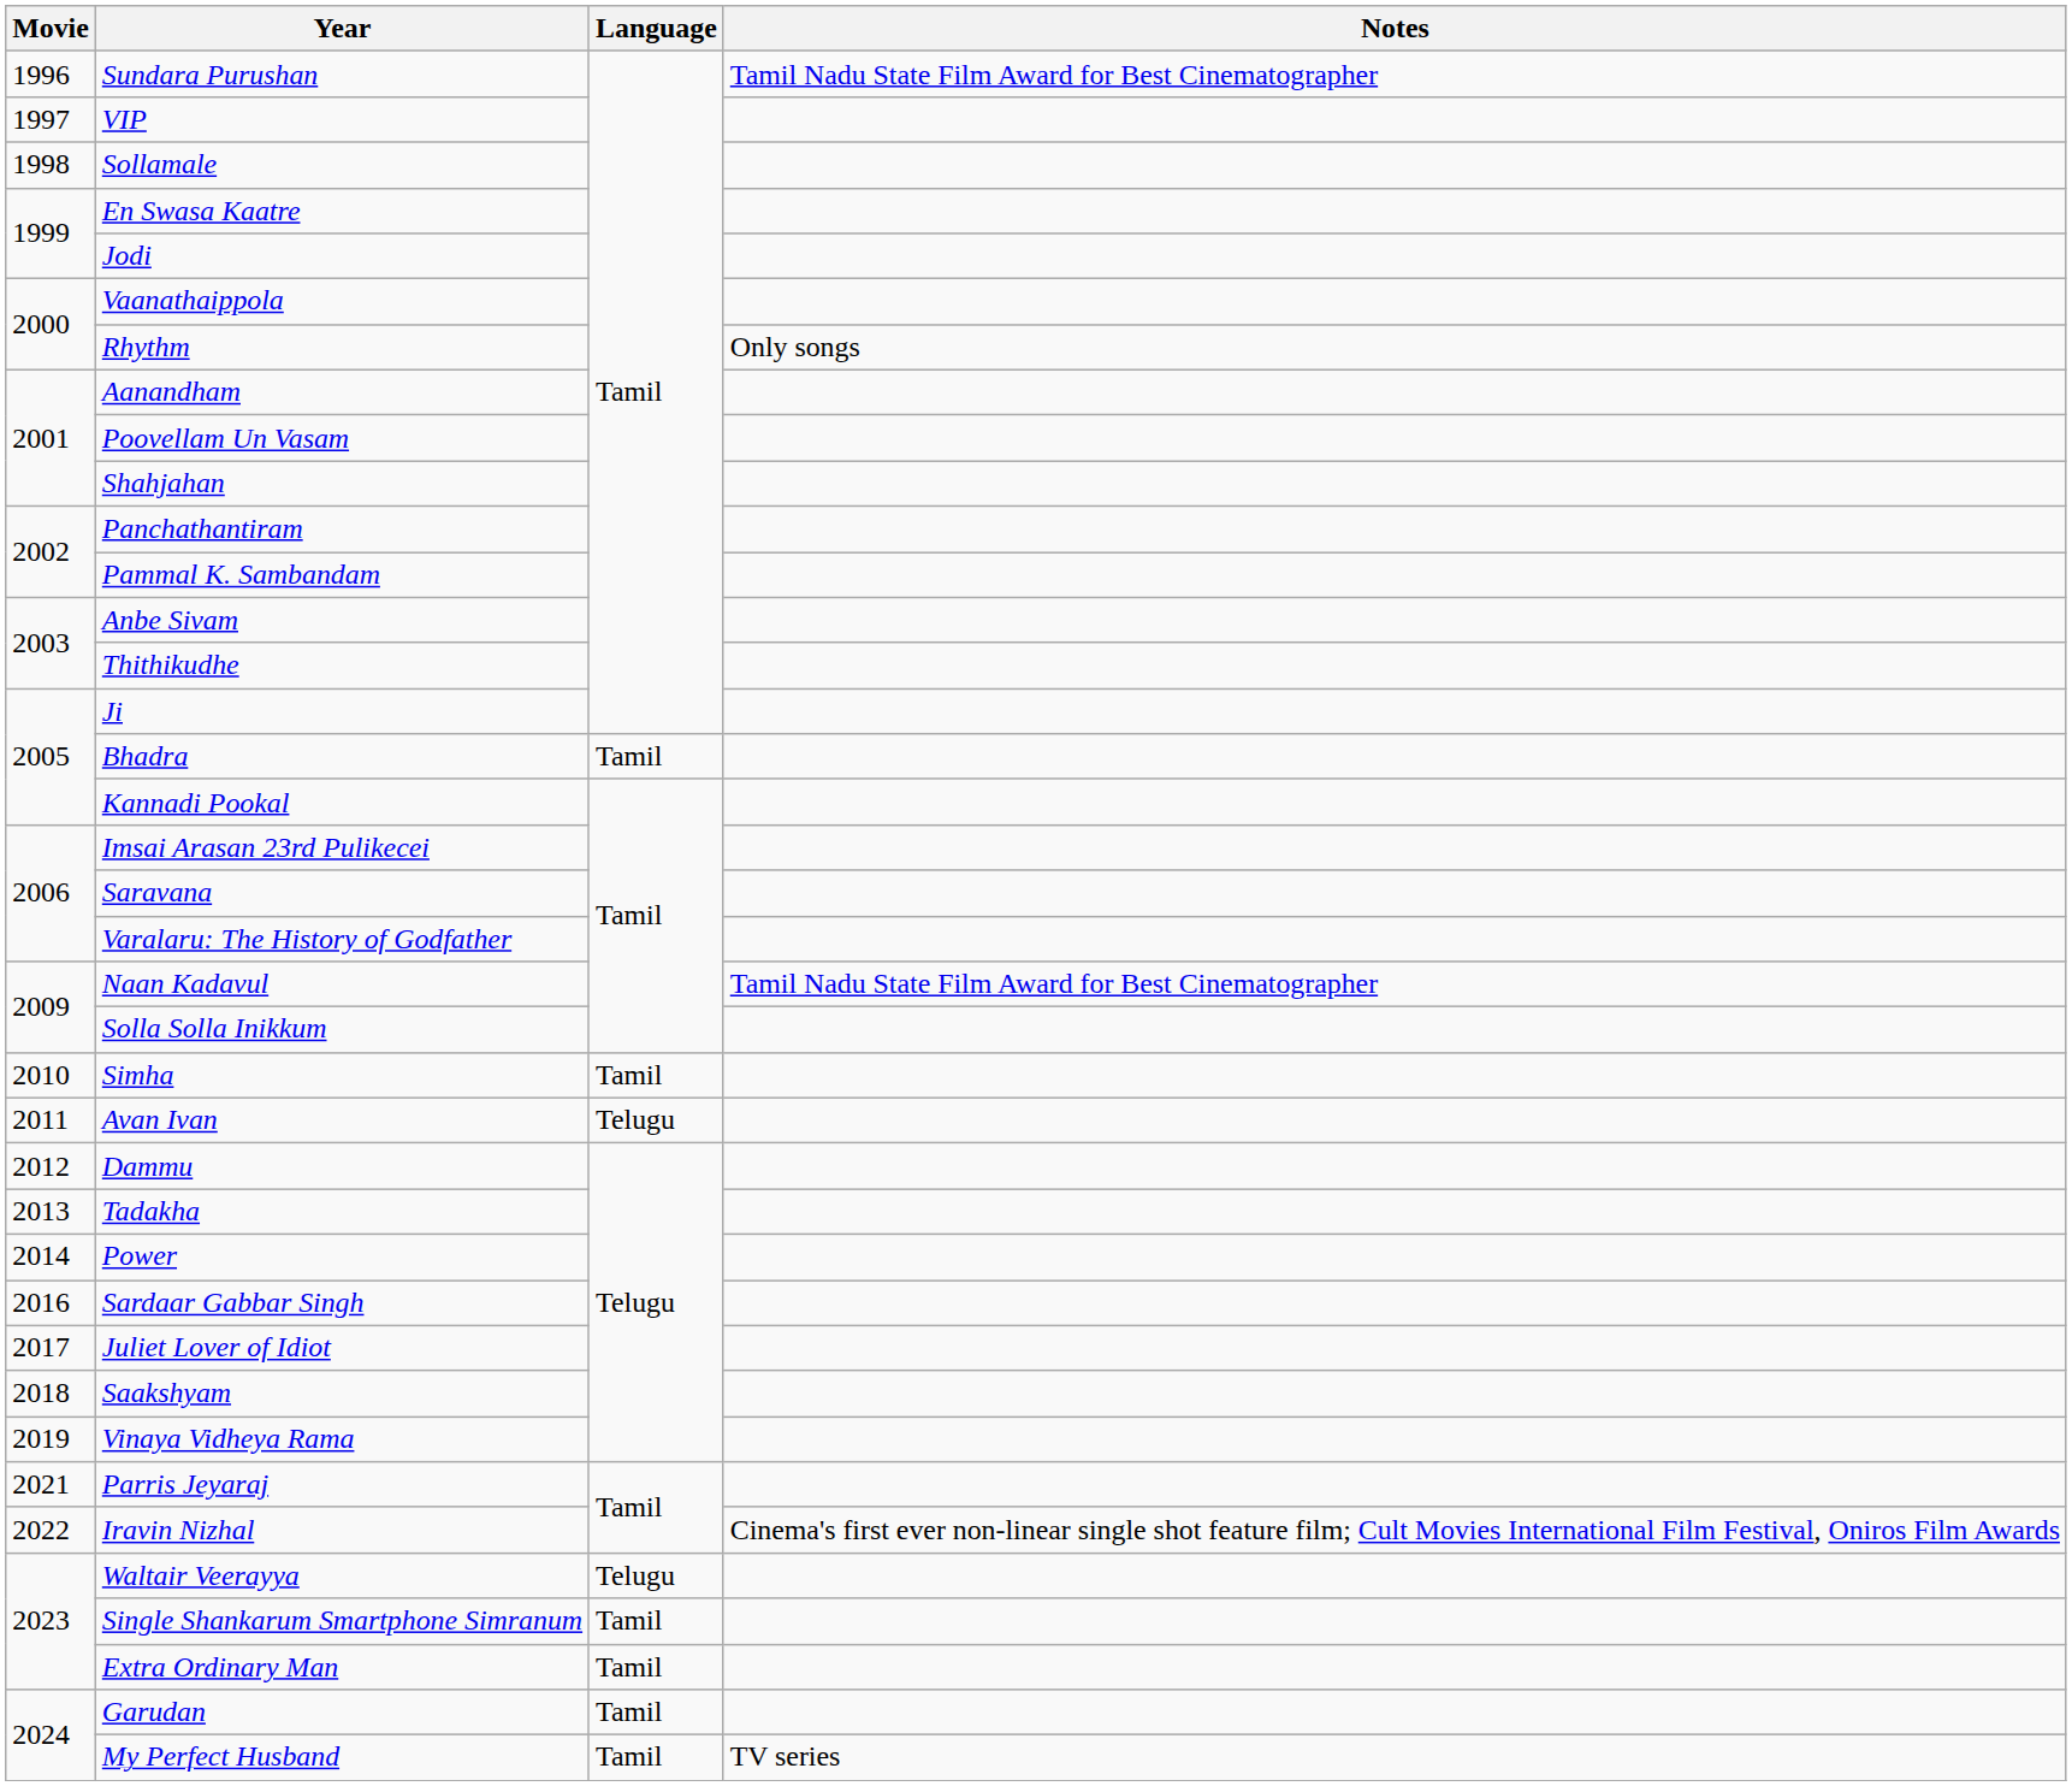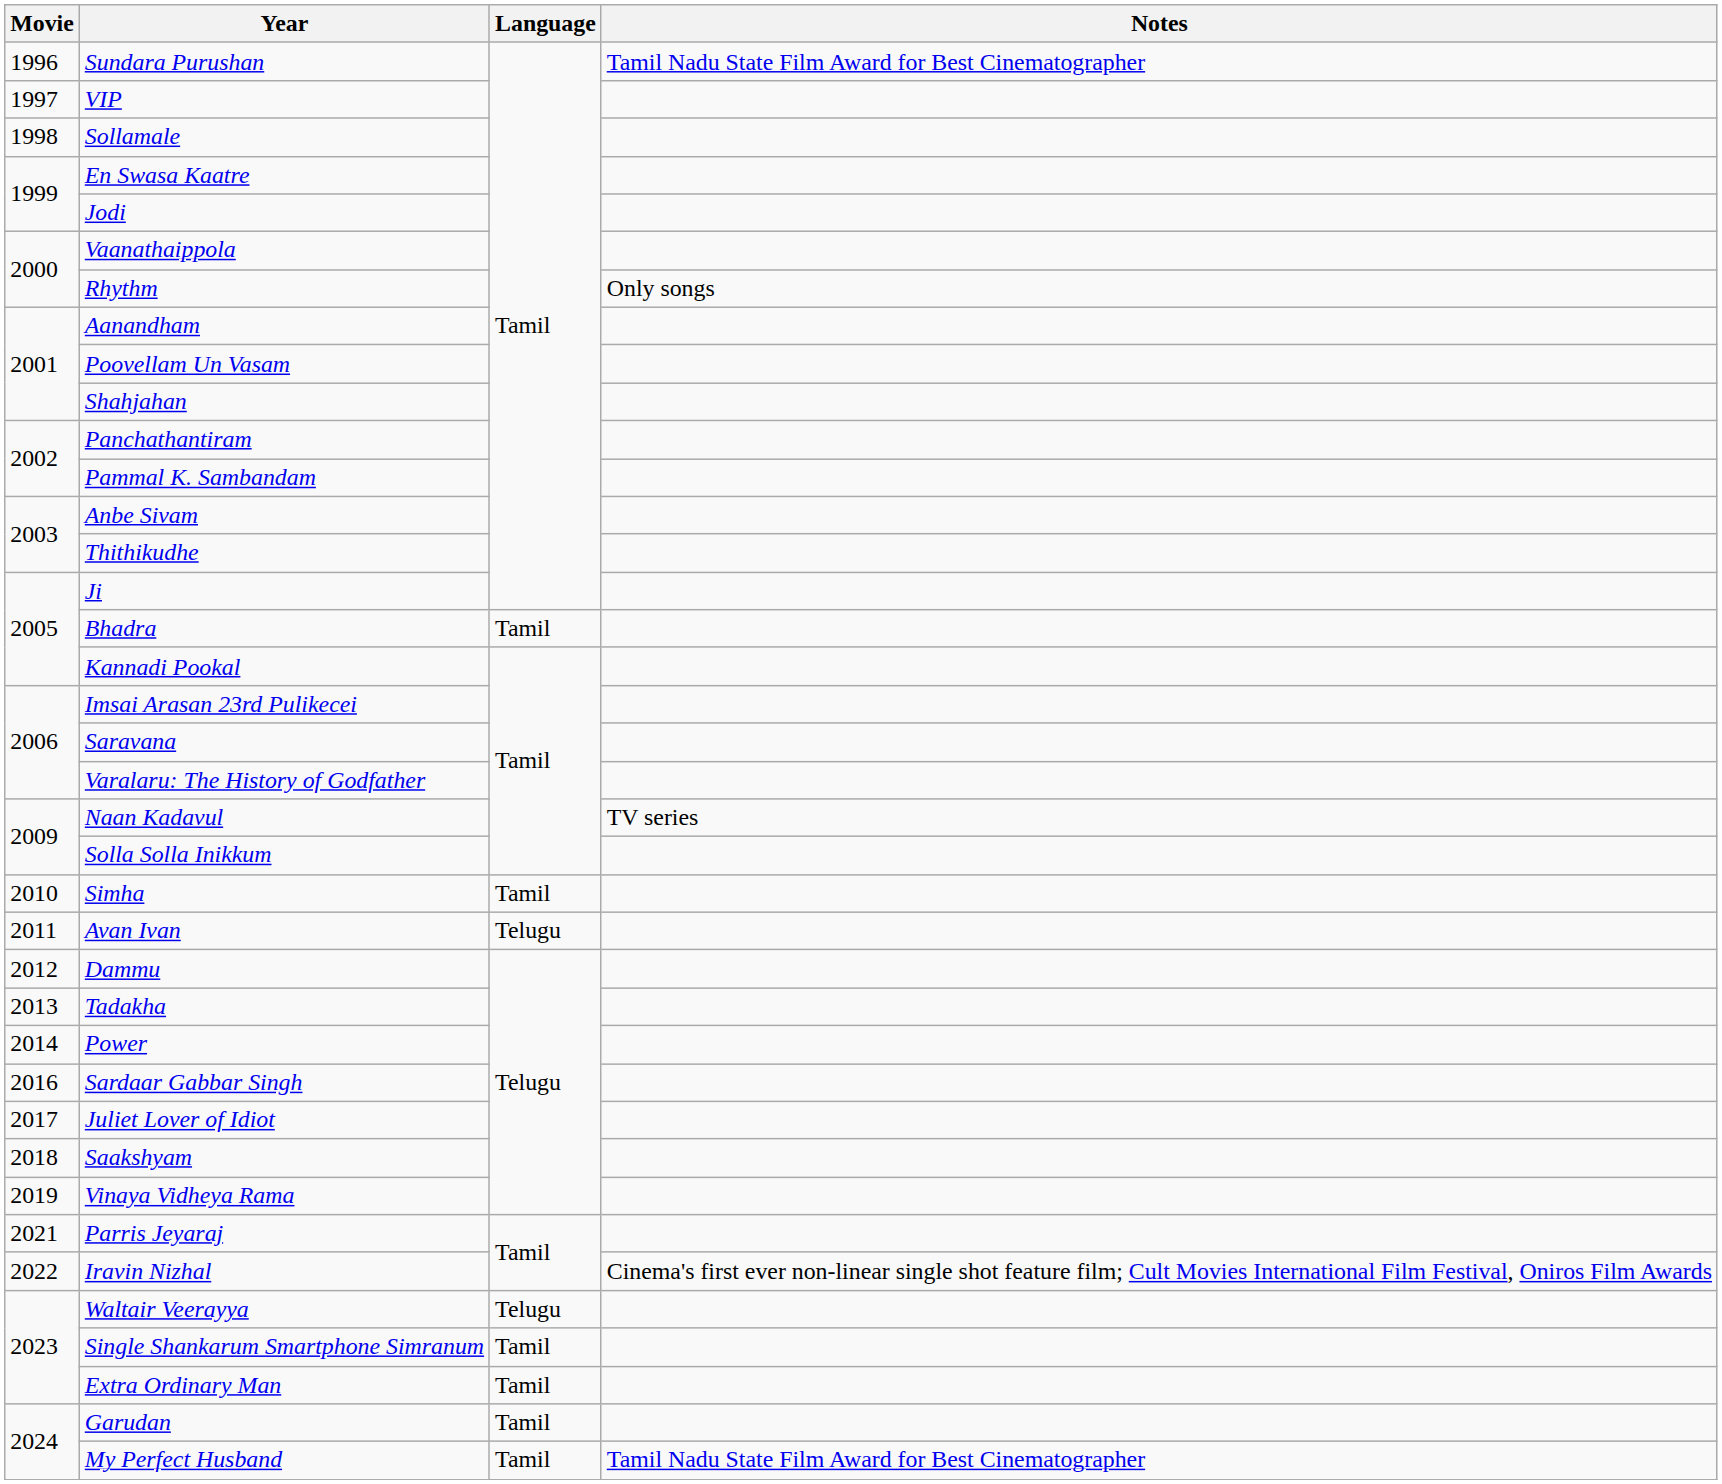 <table class="wikitable">
 <tr>
 <th>Movie</th>
 <th>Year</th>
 <th>Language</th>
 <th>Notes</th>
 </tr>
 <tr>
 <td>1996</td>
 <td><em><a href='#'>Sundara Purushan</a></em></td>
 <td rowspan="15">Tamil</td>
 <td><a href='#'>Tamil Nadu State Film Award for Best Cinematographer</a></td>
 </tr>
 <tr>
 <td>1997</td>
 <td><em><a href='#'>VIP</a></em></td>
 <td></td>
 </tr>
 <tr>
 <td>1998</td>
 <td><em><a href='#'>Sollamale</a></em></td>
 <td></td>
 </tr>
 <tr>
 <td rowspan="2">1999</td>
 <td><em><a href='#'>En Swasa Kaatre</a></em></td>
 <td></td>
 </tr>
 <tr>
 <td><em><a href='#'>Jodi</a></em></td>
 <td></td>
 </tr>
 <tr>
 <td rowspan="2">2000</td>
 <td><em><a href='#'>Vaanathaippola</a></em></td>
 <td></td>
 </tr>
 <tr>
 <td><em><a href='#'>Rhythm</a></em></td>
 <td>Only songs</td>
 </tr>
 <tr>
 <td rowspan="3">2001</td>
 <td><em><a href='#'>Aanandham</a></em></td>
 <td></td>
 </tr>
 <tr>
 <td><em><a href='#'>Poovellam Un Vasam</a></em></td>
 <td></td>
 </tr>
 <tr>
 <td><em><a href='#'>Shahjahan</a></em></td>
 <td></td>
 </tr>
 <tr>
 <td rowspan="2">2002</td>
 <td><em><a href='#'>Panchathantiram</a></em></td>
 <td></td>
 </tr>
 <tr>
 <td><em><a href='#'>Pammal K. Sambandam</a></em></td>
 <td></td>
 </tr>
 <tr>
 <td rowspan="2">2003</td>
 <td><em><a href='#'>Anbe Sivam</a></em></td>
 <td></td>
 </tr>
 <tr>
 <td><em><a href='#'>Thithikudhe</a></em></td>
 <td></td>
 </tr>
 <tr>
 <td rowspan="3">2005</td>
 <td><em><a href='#'>Ji</a></em></td>
 <td></td>
 </tr>
 <tr>
 <td><em><a href='#'>Bhadra</a></em></td>
 <td>Tamil</td>
 <td></td>
 </tr>
 <tr>
 <td><em><a href='#'>Kannadi Pookal</a></em></td>
 <td rowspan="6">Tamil</td>
 <td></td>
 </tr>
 <tr>
 <td rowspan="3">2006</td>
 <td><em><a href='#'>Imsai Arasan 23rd Pulikecei</a></em></td>
 <td></td>
 </tr>
 <tr>
 <td><em><a href='#'>Saravana</a></em></td>
 <td></td>
 </tr>
 <tr>
 <td><em><a href='#'>Varalaru: The History of Godfather</a></em></td>
 <td></td>
 </tr>
 <tr>
 <td rowspan="2">2009</td>
 <td><em><a href='#'>Naan Kadavul</a></em></td>
-<td><a href='#'>Tamil Nadu State Film Award for Best Cinematographer</a></td>
+<td>TV series</td>
 </tr>
 <tr>
 <td><em><a href='#'>Solla Solla Inikkum</a></em></td>
 <td></td>
 </tr>
 <tr>
 <td>2010</td>
 <td><em><a href='#'>Simha</a></em></td>
 <td>Tamil</td>
 <td></td>
 </tr>
 <tr>
 <td>2011</td>
 <td><em><a href='#'>Avan Ivan</a></em></td>
 <td>Telugu</td>
 <td></td>
 </tr>
 <tr>
 <td>2012</td>
 <td><em><a href='#'>Dammu</a></em></td>
 <td rowspan="7">Telugu</td>
 <td></td>
 </tr>
 <tr>
 <td>2013</td>
 <td><em><a href='#'>Tadakha</a></em></td>
 <td></td>
 </tr>
 <tr>
 <td>2014</td>
 <td><em><a href='#'>Power</a></em></td>
 <td></td>
 </tr>
 <tr>
 <td>2016</td>
 <td><em><a href='#'>Sardaar Gabbar Singh</a></em></td>
 <td></td>
 </tr>
 <tr>
 <td>2017</td>
 <td><em><a href='#'>Juliet Lover of Idiot</a></em></td>
 <td></td>
 </tr>
 <tr>
 <td>2018</td>
 <td><em><a href='#'>Saakshyam</a></em></td>
 <td></td>
 </tr>
 <tr>
 <td>2019</td>
 <td><em><a href='#'>Vinaya Vidheya Rama</a></em></td>
 <td></td>
 </tr>
 <tr>
 <td>2021</td>
 <td><em><a href='#'>Parris Jeyaraj</a></em></td>
 <td rowspan="2">Tamil</td>
 <td></td>
 </tr>
 <tr>
 <td>2022</td>
 <td><em><a href='#'>Iravin Nizhal</a></em></td>
 <td>Cinema's first ever non-linear single shot feature film; <a href='#'>Cult Movies International Film Festival</a>, <a href='#'>Oniros Film Awards</a></td>
 </tr>
 <tr>
 <td rowspan="3">2023</td>
 <td><em><a href='#'>Waltair Veerayya</a></em></td>
 <td>Telugu</td>
 <td></td>
 </tr>
 <tr>
 <td><em><a href='#'>Single Shankarum Smartphone Simranum</a></em></td>
 <td>Tamil</td>
 <td></td>
 </tr>
 <tr>
 <td><em><a href='#'>Extra Ordinary Man</a></em></td>
 <td>Tamil</td>
 <td></td>
 </tr>
 <tr>
 <td rowspan="2">2024</td>
 <td><em><a href='#'>Garudan</a></em></td>
 <td>Tamil</td>
 <td></td>
 </tr>
 <tr>
 <td><em><a href='#'>My Perfect Husband</a></em></td>
 <td>Tamil</td>
-<td>TV series</td>
+<td><a href='#'>Tamil Nadu State Film Award for Best Cinematographer</a></td>
 </tr>
 <tr>
 </tr>
 </table>
